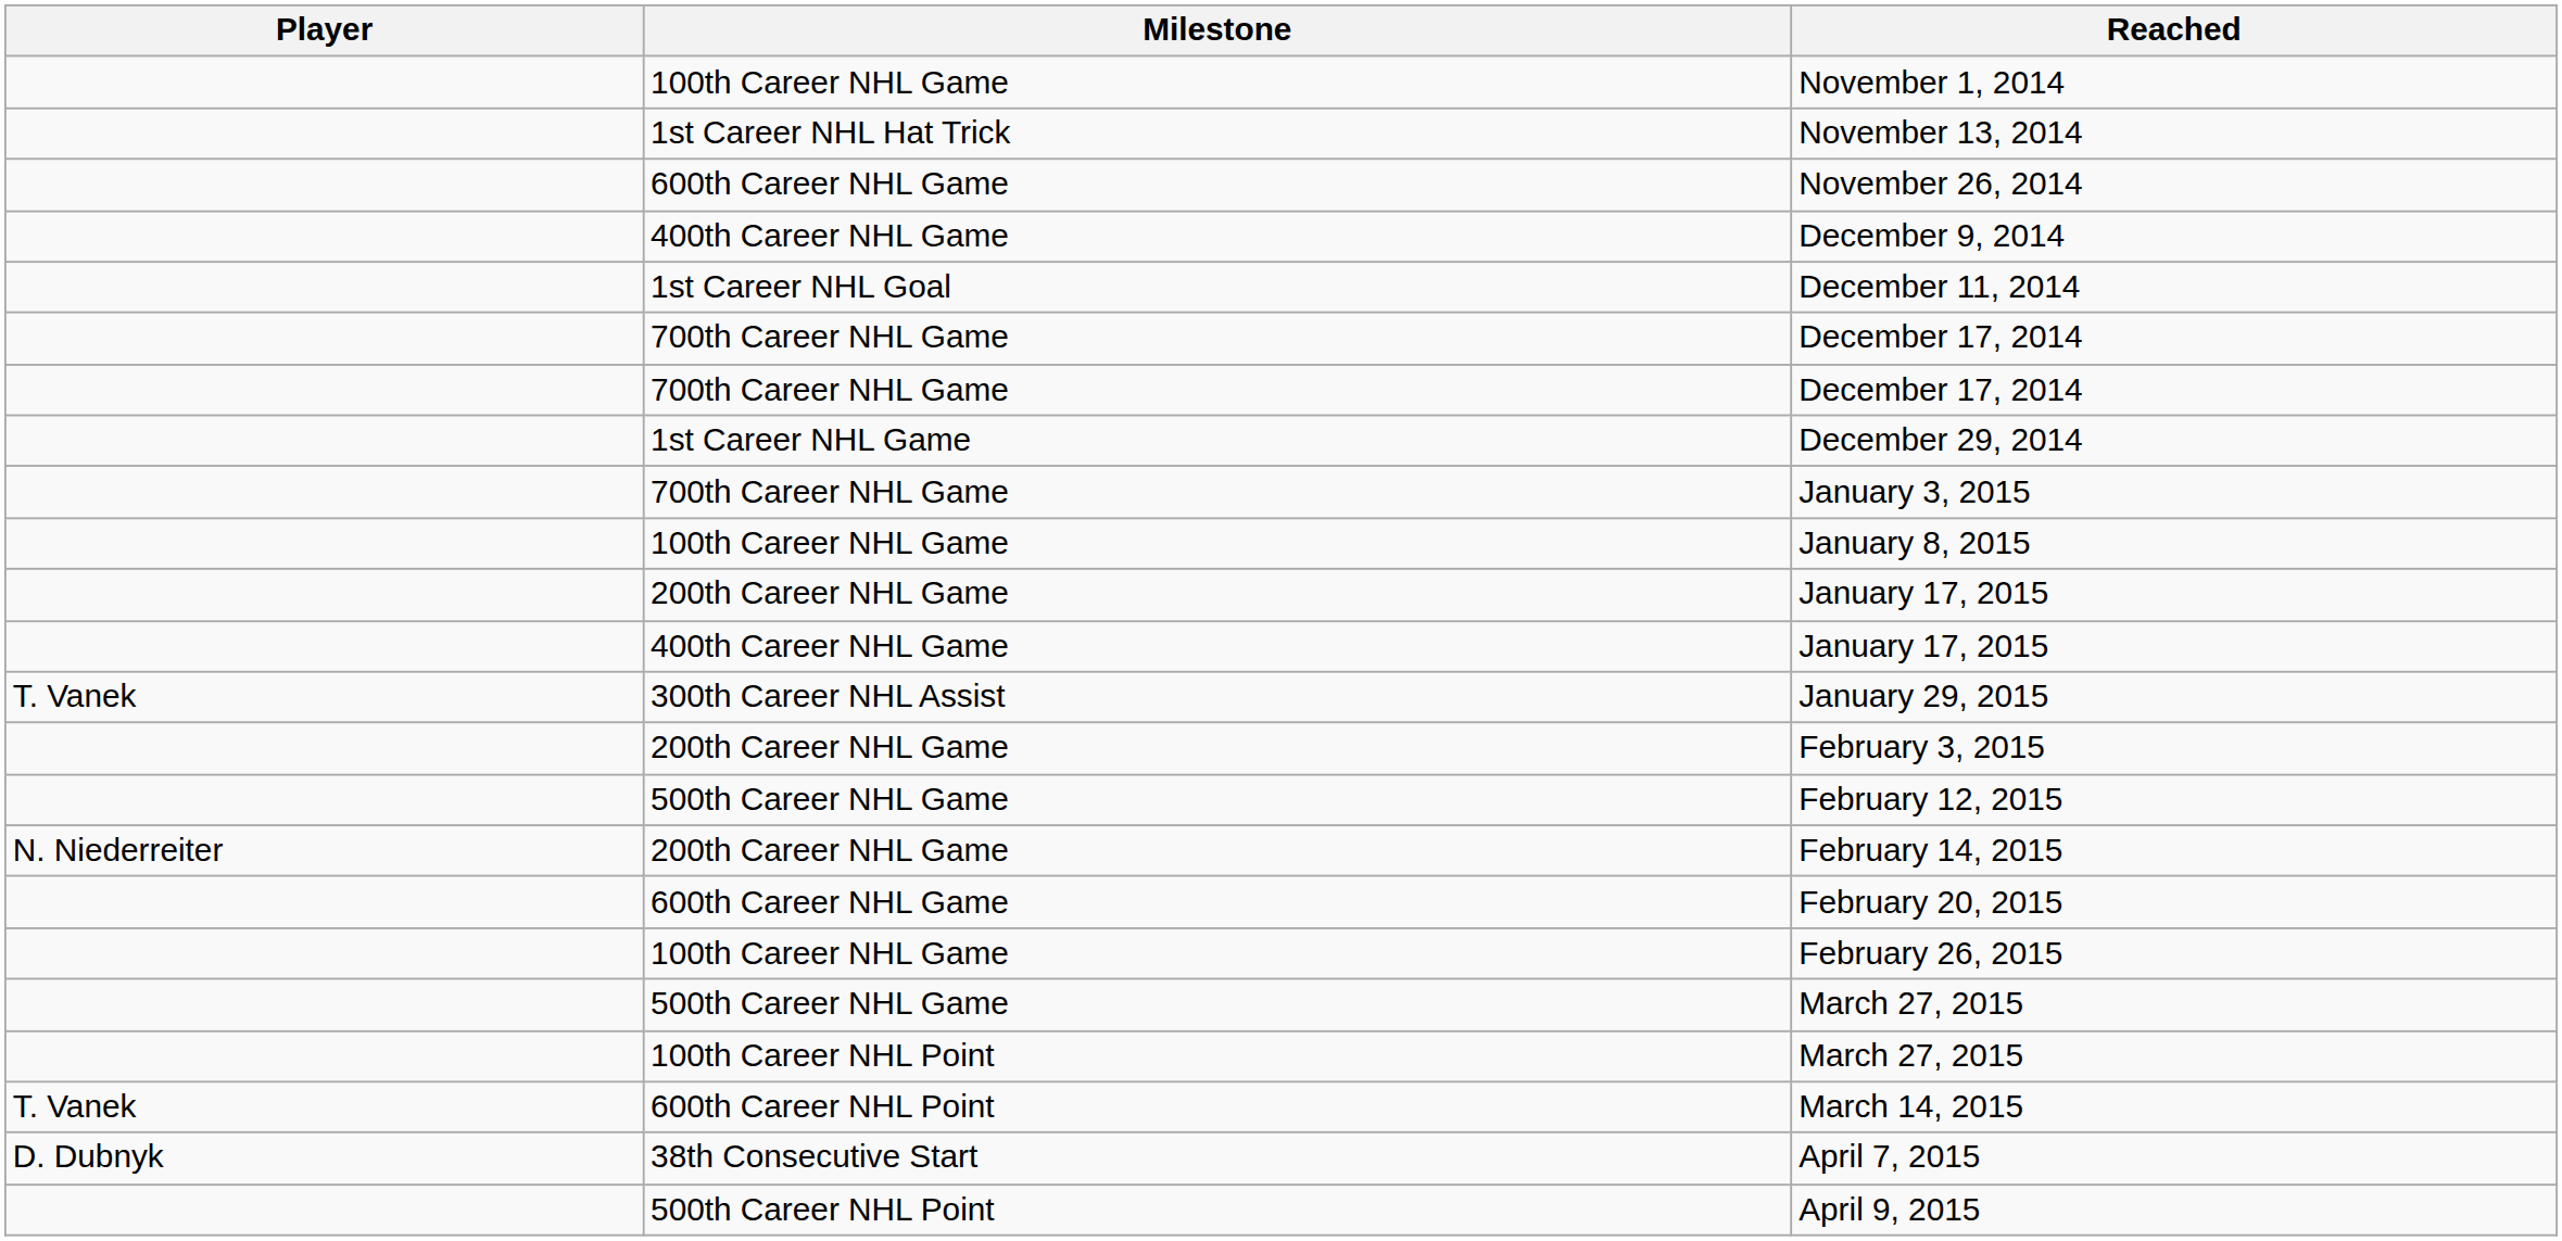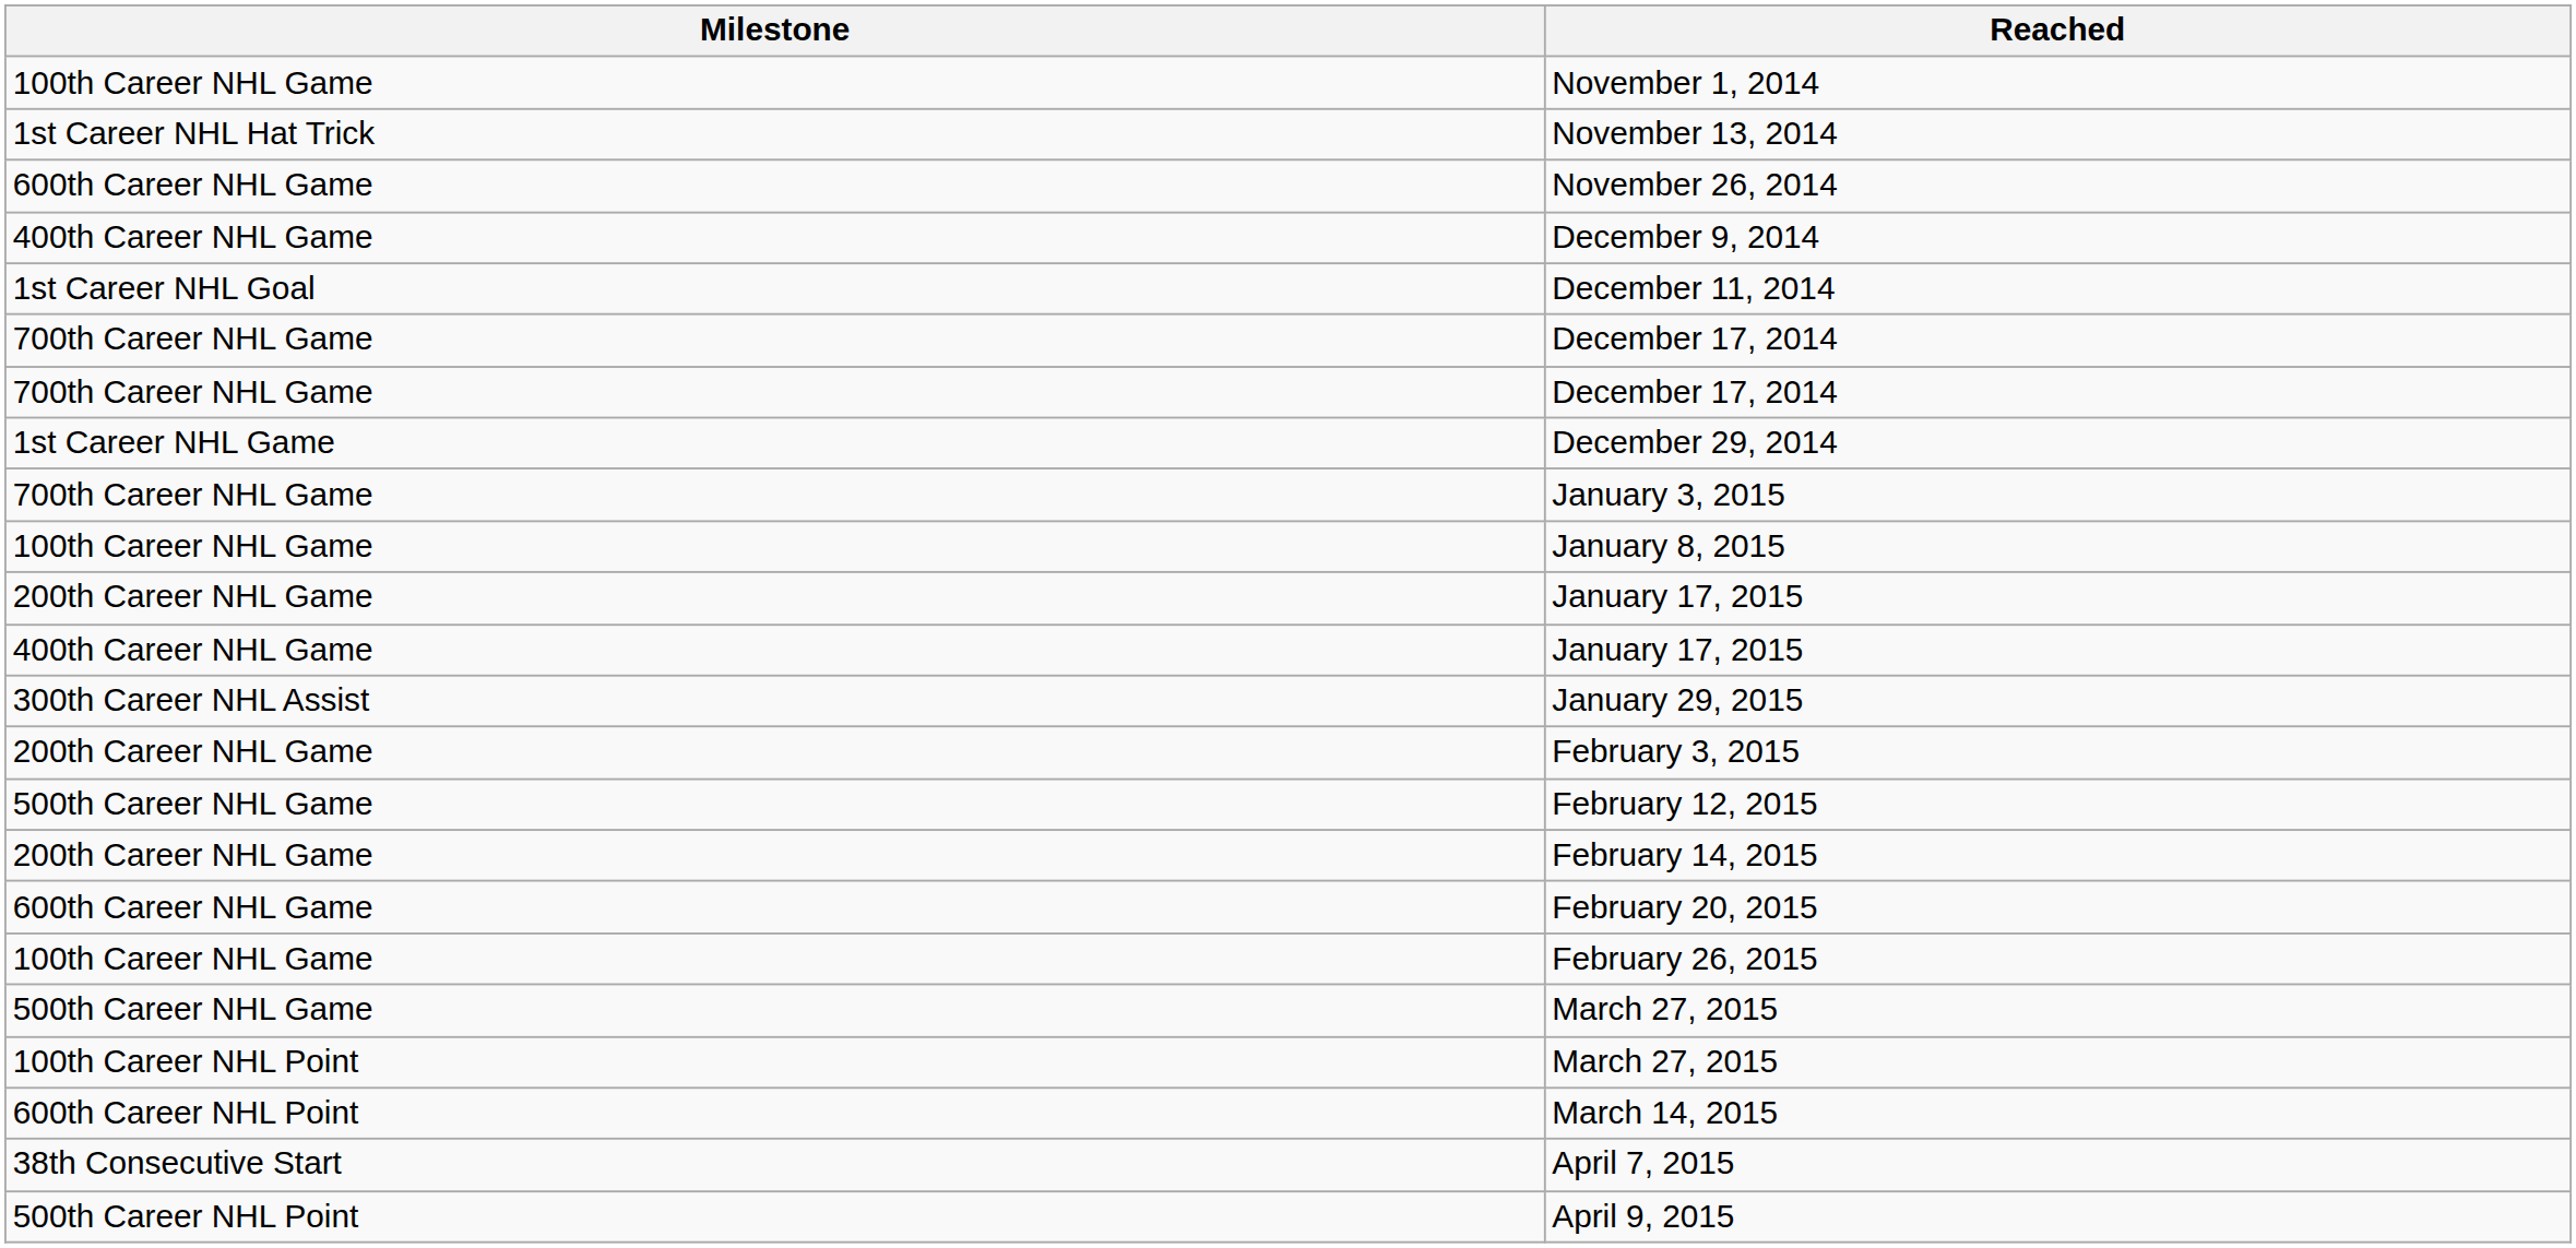 <table class="wikitable sortable" style="width:100%;">
 <tr align=center>
-<th style="width:25%;">Player</th>
 <th style="width:45%;">Milestone</th>
 <th style="width:30%;" data-sort-type="date">Reached</th>
 </tr>
 <tr>
-<td></td>
 <td>100th Career NHL Game</td>
 <td>November 1, 2014</td>
 </tr>
 <tr>
-<td></td>
 <td>1st Career NHL Hat Trick</td>
 <td>November 13, 2014</td>
 </tr>
 <tr>
-<td></td>
 <td>600th Career NHL Game</td>
 <td>November 26, 2014</td>
 </tr>
 <tr>
-<td></td>
 <td>400th Career NHL Game</td>
 <td>December 9, 2014</td>
 </tr>
 <tr>
-<td></td>
 <td>1st Career NHL Goal</td>
 <td>December 11, 2014</td>
 </tr>
 <tr>
-<td></td>
 <td>700th Career NHL Game</td>
 <td>December 17, 2014</td>
 </tr>
 <tr>
-<td></td>
 <td>700th Career NHL Game</td>
 <td>December 17, 2014</td>
 </tr>
 <tr>
-<td></td>
 <td>1st Career NHL Game</td>
 <td>December 29, 2014</td>
 </tr>
 <tr>
-<td></td>
 <td>700th Career NHL Game</td>
 <td>January 3, 2015</td>
 </tr>
 <tr>
-<td></td>
 <td>100th Career NHL Game</td>
 <td>January 8, 2015</td>
 </tr>
 <tr>
-<td></td>
 <td>200th Career NHL Game</td>
 <td>January 17, 2015</td>
 </tr>
 <tr>
-<td></td>
 <td>400th Career NHL Game</td>
 <td>January 17, 2015</td>
 </tr>
 <tr>
-<td>T. Vanek</td>
 <td>300th Career NHL Assist</td>
 <td>January 29, 2015</td>
 </tr>
 <tr>
-<td></td>
 <td>200th Career NHL Game</td>
 <td>February 3, 2015</td>
 </tr>
 <tr>
-<td></td>
 <td>500th Career NHL Game</td>
 <td>February 12, 2015</td>
 </tr>
 <tr>
-<td>N. Niederreiter</td>
 <td>200th Career NHL Game</td>
 <td>February 14, 2015</td>
 </tr>
 <tr>
-<td></td>
 <td>600th Career NHL Game</td>
 <td>February 20, 2015</td>
 </tr>
 <tr>
-<td></td>
 <td>100th Career NHL Game</td>
 <td>February 26, 2015</td>
 </tr>
 <tr>
-<td></td>
 <td>500th Career NHL Game</td>
 <td>March 27, 2015</td>
 </tr>
 <tr>
-<td></td>
 <td>100th Career NHL Point</td>
 <td>March 27, 2015</td>
 </tr>
 <tr>
-<td>T. Vanek</td>
 <td>600th Career NHL Point</td>
 <td>March 14, 2015</td>
 </tr>
 <tr>
-<td>D. Dubnyk</td>
 <td>38th Consecutive Start<br></td>
 <td>April 7, 2015</td>
 </tr>
 <tr>
-<td></td>
 <td>500th Career NHL Point</td>
 <td>April 9, 2015</td>
 </tr>
 </table>
